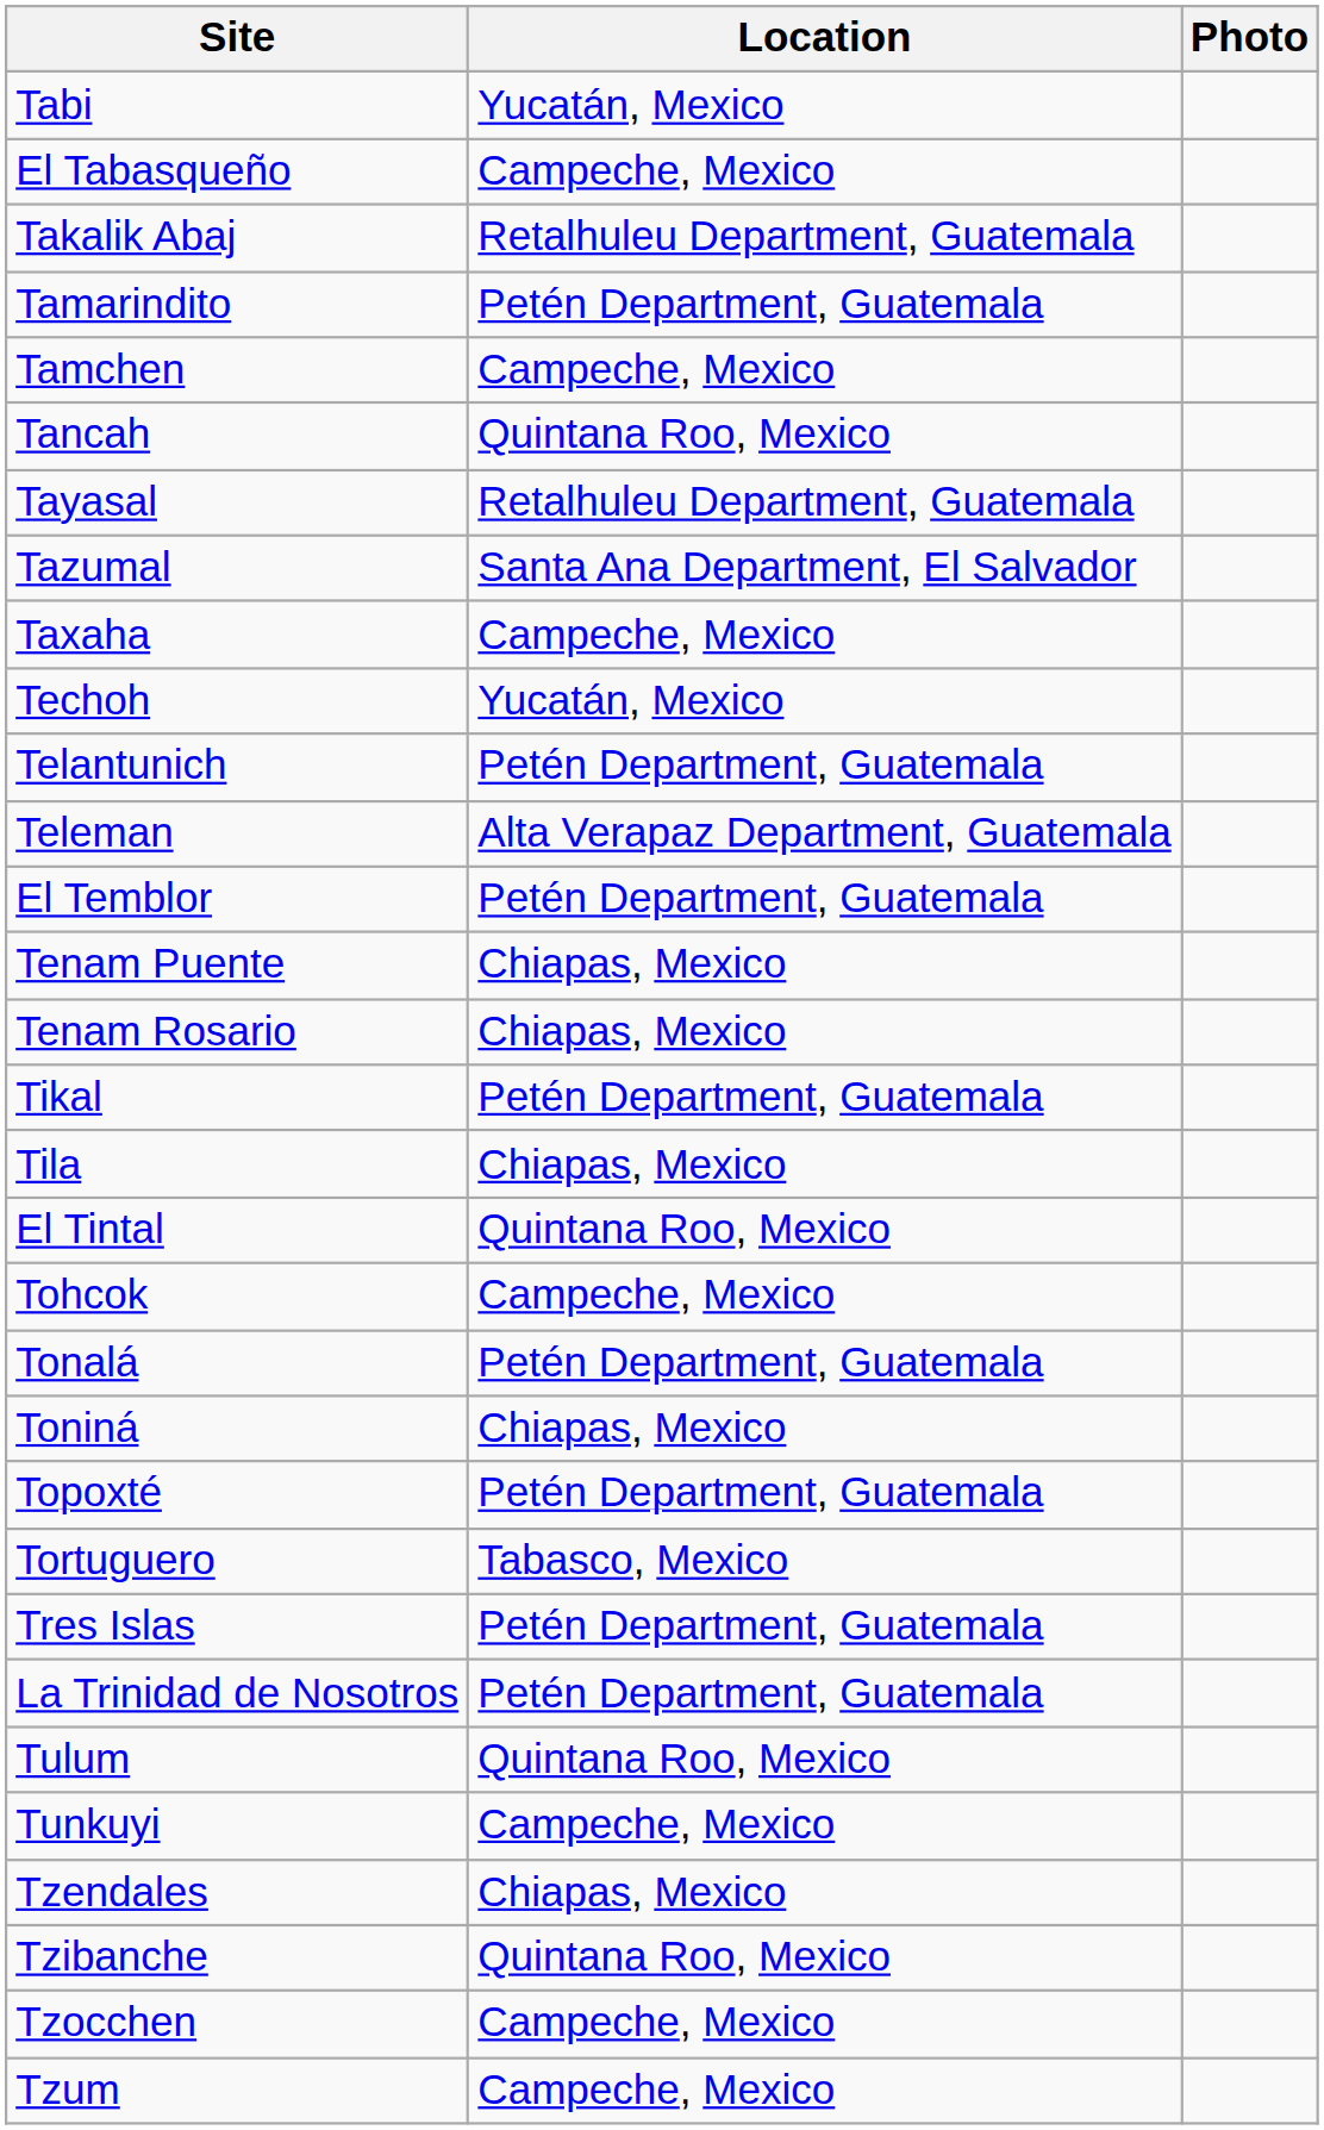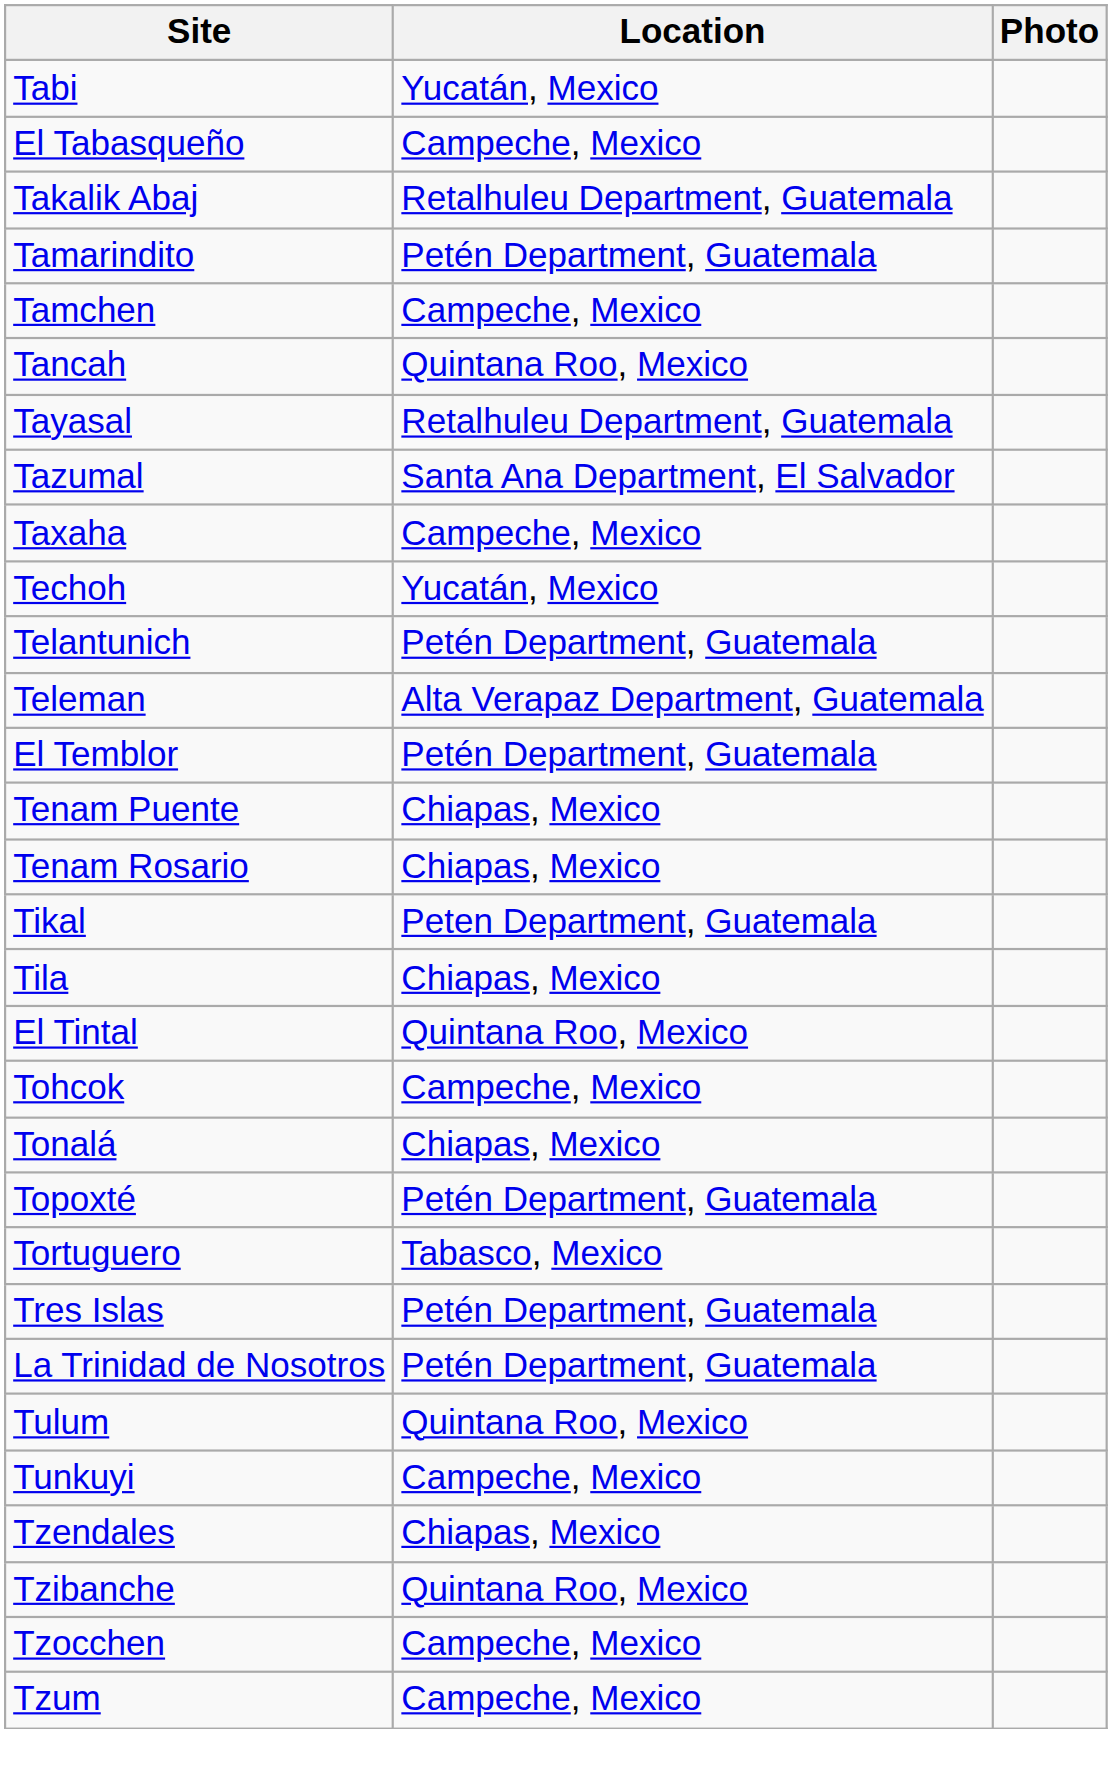 <table class="wikitable sortable" align="left" style="margin: 1em auto 1em auto">
 <tr>
 <th>Site</th>
 <th>Location</th>
 <th>Photo</th>
 </tr>
 <tr>
 <td><a href='#'>Tabi</a></td>
 <td><a href='#'>Yucatán</a>, <a href='#'>Mexico</a></td>
 <td></td>
 </tr>
 <tr>
 <td><a href='#'>El Tabasqueño</a></td>
 <td><a href='#'>Campeche</a>, <a href='#'>Mexico</a></td>
 <td></td>
 </tr>
 <tr>
 <td><a href='#'>Takalik Abaj</a></td>
 <td><a href='#'>Retalhuleu Department</a>, <a href='#'>Guatemala</a></td>
 <td></td>
 </tr>
 <tr>
 <td><a href='#'>Tamarindito</a></td>
 <td><a href='#'>Petén Department</a>, <a href='#'>Guatemala</a></td>
 <td></td>
 </tr>
 <tr>
 <td><a href='#'>Tamchen</a></td>
 <td><a href='#'>Campeche</a>, <a href='#'>Mexico</a></td>
 <td></td>
 </tr>
 <tr>
 <td><a href='#'>Tancah</a></td>
 <td><a href='#'>Quintana Roo</a>, <a href='#'>Mexico</a></td>
 <td></td>
 </tr>
 <tr>
 <td><a href='#'>Tayasal</a></td>
 <td><a href='#'>Retalhuleu Department</a>, <a href='#'>Guatemala</a></td>
 <td></td>
 </tr>
 <tr>
 <td><a href='#'>Tazumal</a></td>
 <td><a href='#'>Santa Ana Department</a>, <a href='#'>El Salvador</a></td>
 <td></td>
 </tr>
 <tr>
 <td><a href='#'>Taxaha</a></td>
 <td><a href='#'>Campeche</a>, <a href='#'>Mexico</a></td>
 <td></td>
 </tr>
 <tr>
 <td><a href='#'>Techoh</a></td>
 <td><a href='#'>Yucatán</a>, <a href='#'>Mexico</a></td>
 <td></td>
 </tr>
 <tr>
 <td><a href='#'>Telantunich</a></td>
 <td><a href='#'>Petén Department</a>, <a href='#'>Guatemala</a></td>
 <td></td>
 </tr>
 <tr>
 <td><a href='#'>Teleman</a></td>
 <td><a href='#'>Alta Verapaz Department</a>, <a href='#'>Guatemala</a></td>
 <td></td>
 </tr>
 <tr>
 <td><a href='#'>El Temblor</a></td>
 <td><a href='#'>Petén Department</a>, <a href='#'>Guatemala</a></td>
 <td></td>
 </tr>
 <tr>
 <td><a href='#'>Tenam Puente</a></td>
 <td><a href='#'>Chiapas</a>, <a href='#'>Mexico</a></td>
 <td></td>
 </tr>
 <tr>
 <td><a href='#'>Tenam Rosario</a></td>
 <td><a href='#'>Chiapas</a>, <a href='#'>Mexico</a></td>
 <td></td>
 </tr>
 <tr>
 <td><a href='#'>Tikal</a></td>
-<td><a href='#'>Petén Department</a>, <a href='#'>Guatemala</a></td>
+<td><a href='#'>Peten Department</a>, <a href='#'>Guatemala</a></td>
 <td></td>
 </tr>
 <tr>
 <td><a href='#'>Tila</a></td>
 <td><a href='#'>Chiapas</a>, <a href='#'>Mexico</a></td>
 <td></td>
 </tr>
 <tr>
 <td><a href='#'>El Tintal</a></td>
 <td><a href='#'>Quintana Roo</a>, <a href='#'>Mexico</a></td>
 <td></td>
 </tr>
 <tr>
 <td><a href='#'>Tohcok</a></td>
 <td><a href='#'>Campeche</a>, <a href='#'>Mexico</a></td>
 <td></td>
 </tr>
 <tr>
 <td><a href='#'>Tonalá</a></td>
-<td><a href='#'>Petén Department</a>, <a href='#'>Guatemala</a></td>
-<td></td>
-</tr>
-<tr>
-<td><a href='#'>Toniná</a></td>
 <td><a href='#'>Chiapas</a>, <a href='#'>Mexico</a></td>
 <td></td>
 </tr>
 <tr>
 <td><a href='#'>Topoxté</a></td>
 <td><a href='#'>Petén Department</a>, <a href='#'>Guatemala</a></td>
 <td></td>
 </tr>
 <tr>
 <td><a href='#'>Tortuguero</a></td>
 <td><a href='#'>Tabasco</a>, <a href='#'>Mexico</a></td>
 <td></td>
 </tr>
 <tr>
 <td><a href='#'>Tres Islas</a></td>
 <td><a href='#'>Petén Department</a>, <a href='#'>Guatemala</a></td>
 <td></td>
 </tr>
 <tr>
 <td><a href='#'>La Trinidad de Nosotros</a></td>
 <td><a href='#'>Petén Department</a>, <a href='#'>Guatemala</a></td>
 <td></td>
 </tr>
 <tr>
 <td><a href='#'>Tulum</a></td>
 <td><a href='#'>Quintana Roo</a>, <a href='#'>Mexico</a></td>
 <td></td>
 </tr>
 <tr>
 <td><a href='#'>Tunkuyi</a></td>
 <td><a href='#'>Campeche</a>, <a href='#'>Mexico</a></td>
 <td></td>
 </tr>
 <tr>
 <td><a href='#'>Tzendales</a></td>
 <td><a href='#'>Chiapas</a>, <a href='#'>Mexico</a></td>
 <td></td>
 </tr>
 <tr>
 <td><a href='#'>Tzibanche</a></td>
 <td><a href='#'>Quintana Roo</a>, <a href='#'>Mexico</a></td>
 <td></td>
 </tr>
 <tr>
 <td><a href='#'>Tzocchen</a></td>
 <td><a href='#'>Campeche</a>, <a href='#'>Mexico</a></td>
 <td></td>
 </tr>
 <tr>
 <td><a href='#'>Tzum</a></td>
 <td><a href='#'>Campeche</a>, <a href='#'>Mexico</a></td>
 <td></td>
 </tr>
 </table>
